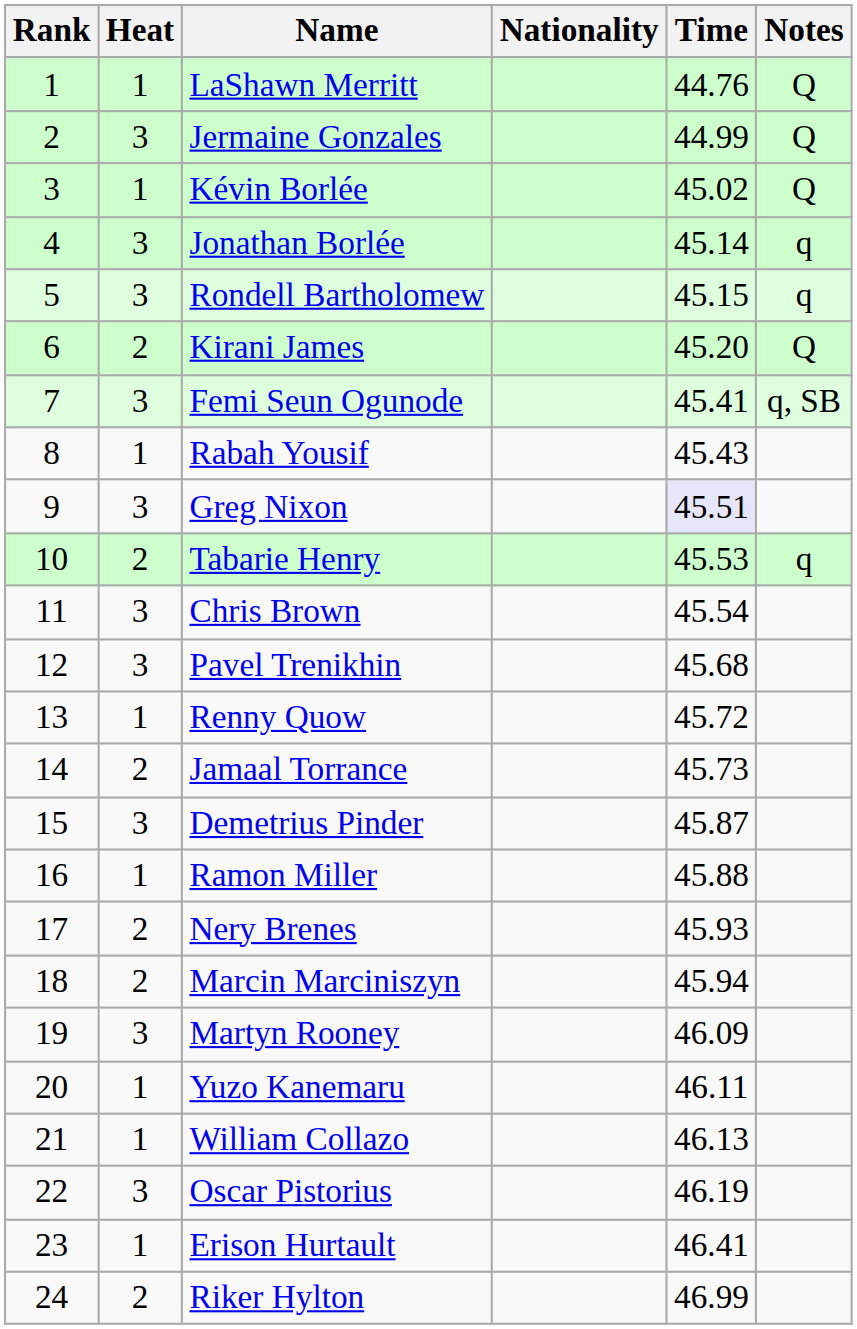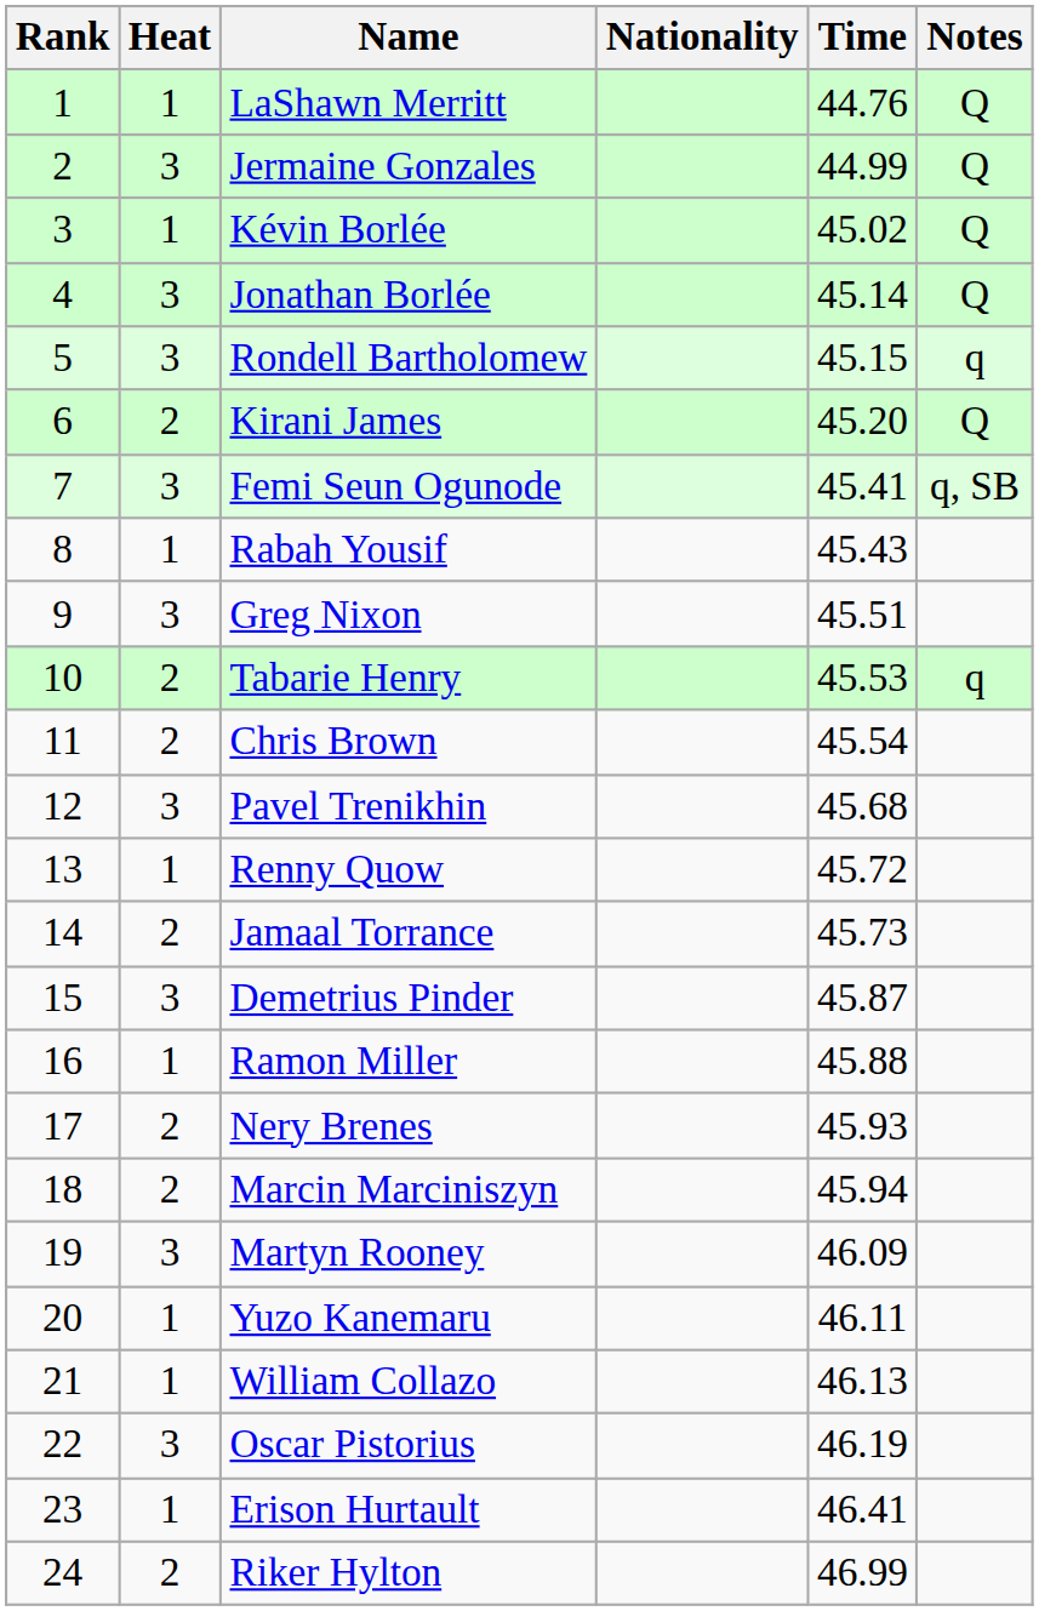 <table class="wikitable sortable" style="text-align:center">
 <tr>
 <th>Rank</th>
 <th>Heat</th>
 <th>Name</th>
 <th>Nationality</th>
 <th>Time</th>
 <th>Notes</th>
 </tr>
 <tr bgcolor=ccffcc>
 <td>1</td>
 <td>1</td>
 <td align=left><a href='#'>LaShawn Merritt</a></td>
 <td align=left></td>
 <td>44.76</td>
 <td>Q</td>
 </tr>
 <tr bgcolor=ccffcc>
 <td>2</td>
 <td>3</td>
 <td align=left><a href='#'>Jermaine Gonzales</a></td>
 <td align=left></td>
 <td>44.99</td>
 <td>Q</td>
 </tr>
 <tr bgcolor=ccffcc>
 <td>3</td>
 <td>1</td>
 <td align=left><a href='#'>Kévin Borlée</a></td>
 <td align=left></td>
 <td>45.02</td>
 <td>Q</td>
 </tr>
 <tr bgcolor=ccffcc>
 <td>4</td>
 <td>3</td>
 <td align=left><a href='#'>Jonathan Borlée</a></td>
 <td align=left></td>
 <td>45.14</td>
-<td>q</td>
+<td>Q</td>
 </tr>
 <tr bgcolor=ddffdd>
 <td>5</td>
 <td>3</td>
 <td align=left><a href='#'>Rondell Bartholomew</a></td>
 <td align=left></td>
 <td>45.15</td>
 <td>q</td>
 </tr>
 <tr bgcolor=ccffcc>
 <td>6</td>
 <td>2</td>
 <td align=left><a href='#'>Kirani James</a></td>
 <td align=left></td>
 <td>45.20</td>
 <td>Q</td>
 </tr>
 <tr bgcolor=ddffdd>
 <td>7</td>
 <td>3</td>
 <td align=left><a href='#'>Femi Seun Ogunode</a></td>
 <td align=left></td>
 <td>45.41</td>
 <td>q, SB</td>
 </tr>
 <tr>
 <td>8</td>
 <td>1</td>
 <td align=left><a href='#'>Rabah Yousif</a></td>
 <td align=left></td>
 <td>45.43</td>
 <td></td>
 </tr>
 <tr>
 <td>9</td>
 <td>3</td>
 <td align=left><a href='#'>Greg Nixon</a></td>
 <td align=left></td>
-<td style="background: lavender;">45.51</td>
+<td>45.51</td>
 <td></td>
 </tr>
 <tr bgcolor=ccffcc>
 <td>10</td>
 <td>2</td>
 <td align=left><a href='#'>Tabarie Henry</a></td>
 <td align=left></td>
 <td>45.53</td>
 <td>q</td>
 </tr>
 <tr>
 <td>11</td>
-<td>3</td>
+<td>2</td>
 <td align=left><a href='#'>Chris Brown</a></td>
 <td align=left></td>
 <td>45.54</td>
 <td></td>
 </tr>
 <tr>
 <td>12</td>
 <td>3</td>
 <td align=left><a href='#'>Pavel Trenikhin</a></td>
 <td align=left></td>
 <td>45.68</td>
 <td></td>
 </tr>
 <tr>
 <td>13</td>
 <td>1</td>
 <td align=left><a href='#'>Renny Quow</a></td>
 <td align=left></td>
 <td>45.72</td>
 <td></td>
 </tr>
 <tr>
 <td>14</td>
 <td>2</td>
 <td align=left><a href='#'>Jamaal Torrance</a></td>
 <td align=left></td>
 <td>45.73</td>
 <td></td>
 </tr>
 <tr>
 <td>15</td>
 <td>3</td>
 <td align=left><a href='#'>Demetrius Pinder</a></td>
 <td align=left></td>
 <td>45.87</td>
 <td></td>
 </tr>
 <tr>
 <td>16</td>
 <td>1</td>
 <td align=left><a href='#'>Ramon Miller</a></td>
 <td align=left></td>
 <td>45.88</td>
 <td></td>
 </tr>
 <tr>
 <td>17</td>
 <td>2</td>
 <td align=left><a href='#'>Nery Brenes</a></td>
 <td align=left></td>
 <td>45.93</td>
 <td></td>
 </tr>
 <tr>
 <td>18</td>
 <td>2</td>
 <td align=left><a href='#'>Marcin Marciniszyn</a></td>
 <td align=left></td>
 <td>45.94</td>
 <td></td>
 </tr>
 <tr>
 <td>19</td>
 <td>3</td>
 <td align=left><a href='#'>Martyn Rooney</a></td>
 <td align=left></td>
 <td>46.09</td>
 <td></td>
 </tr>
 <tr>
 <td>20</td>
 <td>1</td>
 <td align=left><a href='#'>Yuzo Kanemaru</a></td>
 <td align=left></td>
 <td>46.11</td>
 <td></td>
 </tr>
 <tr>
 <td>21</td>
 <td>1</td>
 <td align=left><a href='#'>William Collazo</a></td>
 <td align=left></td>
 <td>46.13</td>
 <td></td>
 </tr>
 <tr>
 <td>22</td>
 <td>3</td>
 <td align=left><a href='#'>Oscar Pistorius</a></td>
 <td align=left></td>
 <td>46.19</td>
 <td></td>
 </tr>
 <tr>
 <td>23</td>
 <td>1</td>
 <td align=left><a href='#'>Erison Hurtault</a></td>
 <td align=left></td>
 <td>46.41</td>
 <td></td>
 </tr>
 <tr>
 <td>24</td>
 <td>2</td>
 <td align=left><a href='#'>Riker Hylton</a></td>
 <td align=left></td>
 <td>46.99</td>
 <td></td>
 </tr>
 </table>
